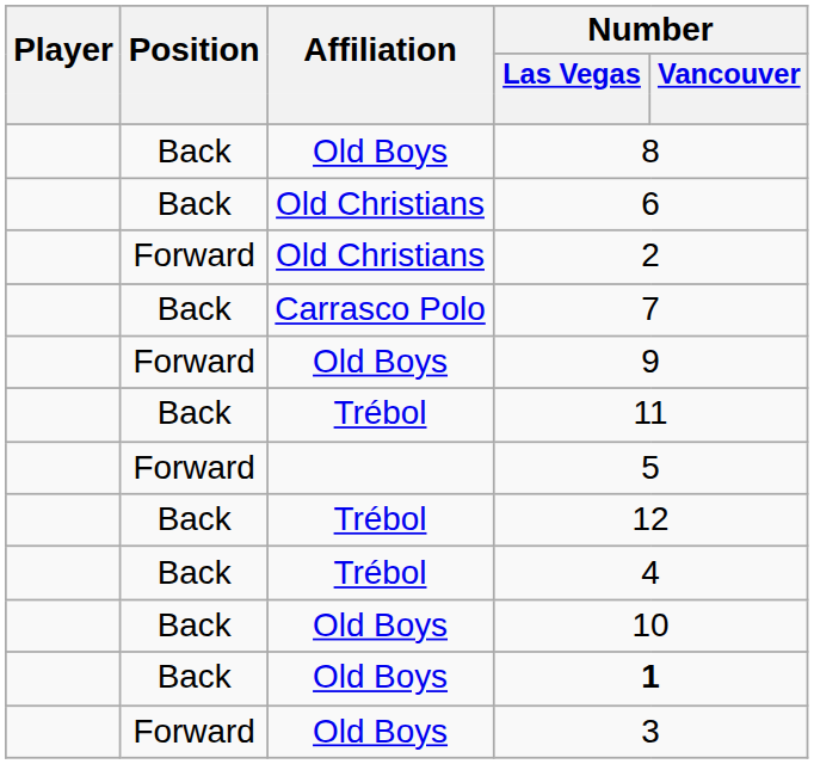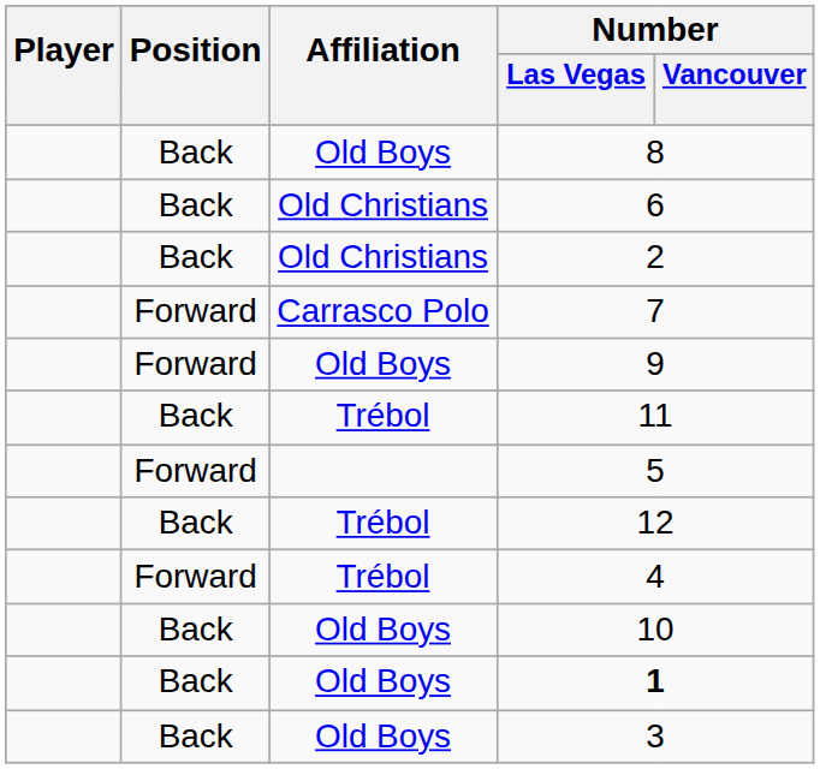 <table class="wikitable sortable" style="text-align:center;">
 <tr>
 <th rowspan=2 style="border-bottom:0px;">Player</th>
 <th rowspan=2 style="border-bottom:0px;">Position</th>
 <th rowspan=2 style="border-bottom:0px;">Affiliation</th>
 <th colspan=2 style="padding:2px;">Number</th>
 </tr>
 <tr>
 <th valign=top style="width:5.2em; border-bottom:0px; padding:2px; font-size:85%;"><a href='#'>Las Vegas</a></th>
 <th valign=top style="width:5.2em; border-bottom:0px; padding:2px; font-size:85%;"><a href='#'>Vancouver</a></th>
 </tr>
 <tr style="line-height:8px;">
 <th style="border-top:0px;"> </th>
 <th style="border-top:0px;"></th>
 <th style="border-top:0px;"></th>
 <th data-sort-type="number" style="border-top:0px;"></th>
 <th data-sort-type="number" style="border-top:0px;"></th>
 </tr>
 <tr>
 <td align=left></td>
 <td>Back</td>
 <td><a href='#'>Old Boys</a></td>
 <td colspan=2>8</td>
 </tr>
 <tr>
 <td align=left></td>
 <td>Back</td>
 <td><a href='#'>Old Christians</a></td>
 <td colspan=2>6</td>
 </tr>
 <tr>
 <td align=left></td>
-<td>Forward</td>
+<td>Back</td>
 <td><a href='#'>Old Christians</a></td>
 <td colspan=2>2</td>
 </tr>
 <tr>
 <td align=left></td>
-<td>Back</td>
+<td>Forward</td>
 <td><a href='#'>Carrasco Polo</a></td>
 <td colspan=2>7</td>
 </tr>
 <tr>
 <td align=left></td>
 <td>Forward</td>
 <td><a href='#'>Old Boys</a></td>
 <td colspan=2>9</td>
 </tr>
 <tr>
 <td align=left></td>
 <td>Back</td>
 <td><a href='#'>Trébol</a></td>
 <td colspan=2>11</td>
 </tr>
 <tr>
 <td align=left></td>
 <td>Forward</td>
 <td></td>
 <td colspan=2>5</td>
 </tr>
 <tr>
 <td align=left></td>
 <td>Back</td>
 <td><a href='#'>Trébol</a></td>
 <td colspan=2>12</td>
 </tr>
 <tr>
 <td align=left></td>
-<td>Back</td>
+<td>Forward</td>
 <td><a href='#'>Trébol</a></td>
 <td colspan=2>4</td>
 </tr>
 <tr>
 <td align=left></td>
 <td>Back</td>
 <td><a href='#'>Old Boys</a></td>
 <td colspan=2>10</td>
 </tr>
 <tr>
 <td align=left></td>
 <td>Back</td>
 <td><a href='#'>Old Boys</a></td>
 <td colspan=2><strong>1</strong></td>
 </tr>
 <tr>
 <td align=left></td>
-<td>Forward</td>
+<td>Back</td>
 <td><a href='#'>Old Boys</a></td>
 <td colspan=2>3</td>
 </tr>
 </table>
